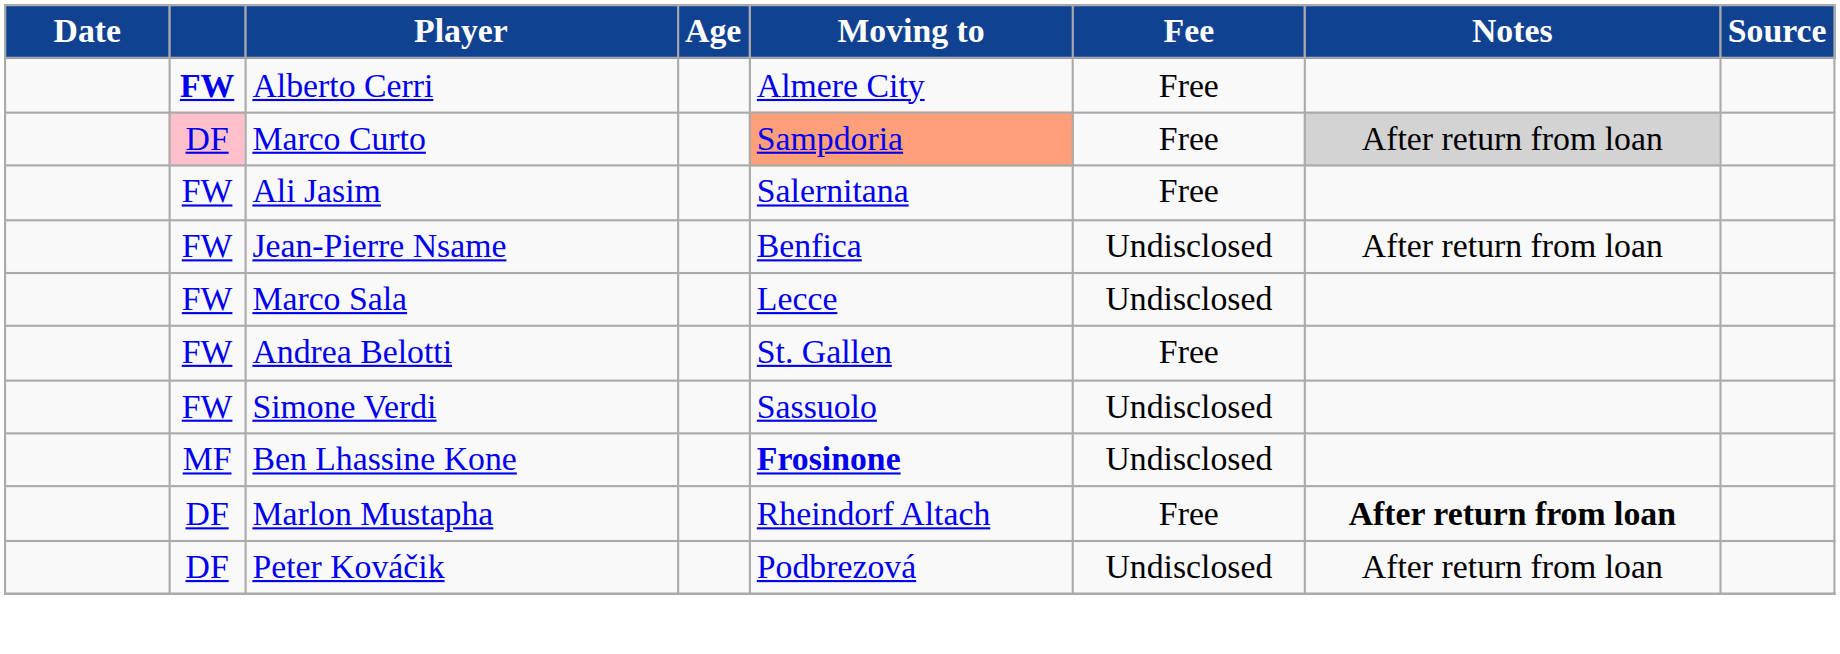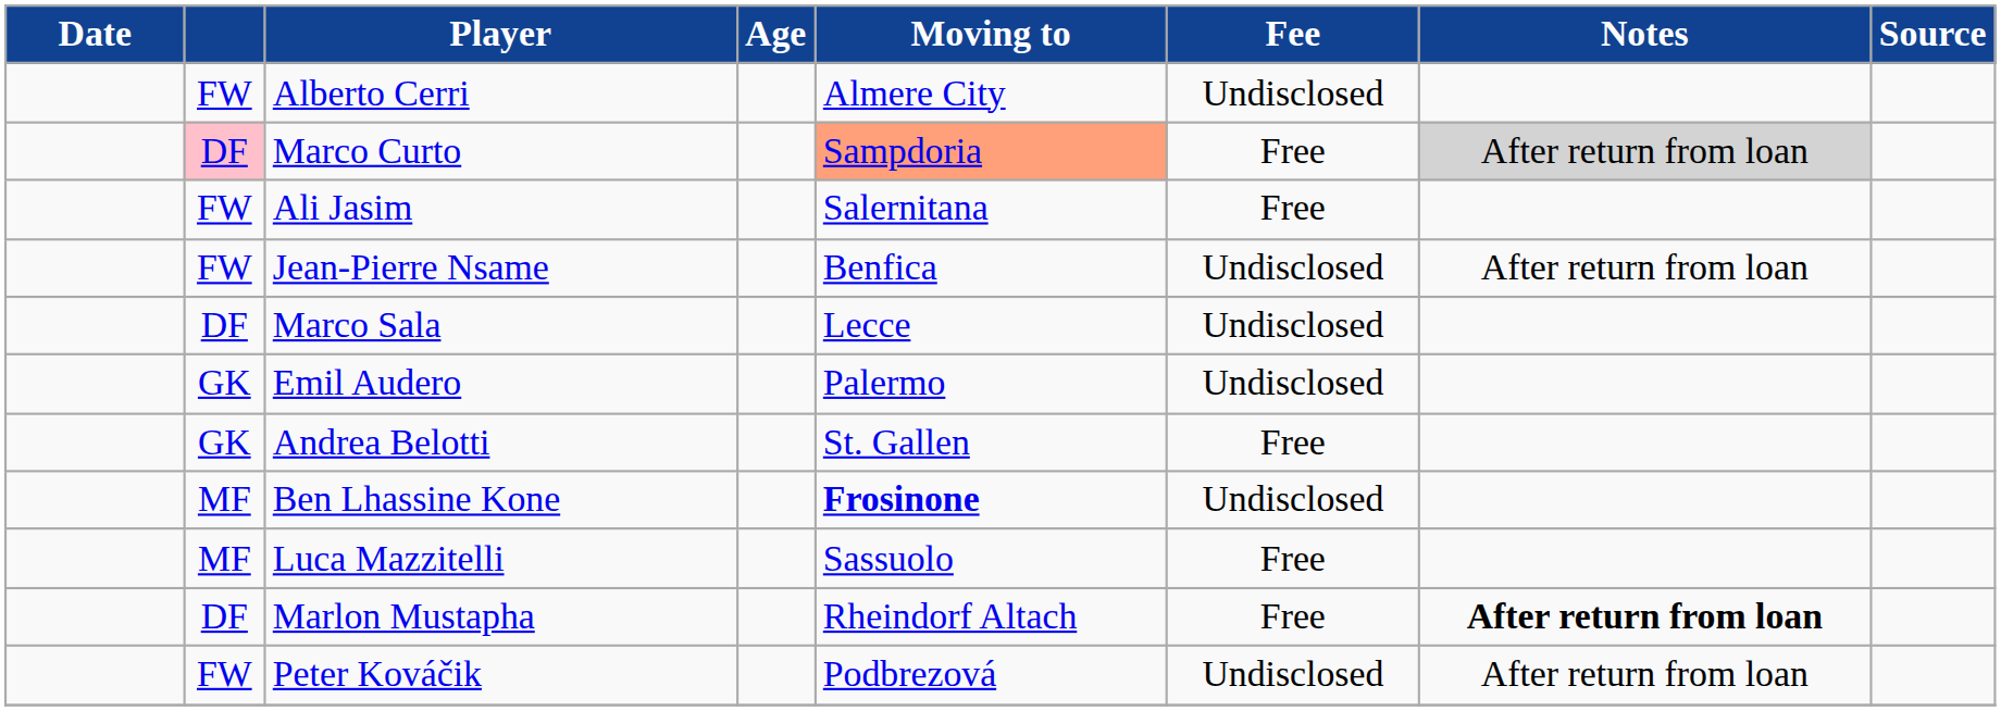 <table class="wikitable">
 <tr>
 <th style="background:#114291; color:#FFFFFF; width:100px">Date</th>
 <th style="background:#114291; color:#FFFFFF; width:30px"></th>
 <th style="background:#114291; color:#FFFFFF; width:300px">Player</th>
 <th style="background:#114291; color:#FFFFFF; width:20px">Age</th>
 <th style="background:#114291; color:#FFFFFF; width:200px">Moving to</th>
 <th style="background:#114291; color:#FFFFFF; width:120px">Fee</th>
 <th style="background:#114291; color:#FFFFFF; width:300px" class="unsortable">Notes</th>
 <th style="background:#114291; color:#FFFFFF; width:35px">Source</th>
 </tr>
 <tr>
 <td></td>
-<td align=center><strong><a href='#'>FW</a></strong></td>
+<td align=center><a href='#'>FW</a></td>
 <td> <a href='#'>Alberto Cerri</a></td>
 <td align=center></td>
 <td> <a href='#'>Almere City</a></td>
-<td align=center>Free</td>
+<td align=center>Undisclosed</td>
 <td align=center></td>
 <td></td>
 </tr>
 <tr>
 <td></td>
 <td align=center style="background: pink;"><a href='#'>DF</a></td>
 <td> <a href='#'>Marco Curto</a></td>
 <td align=center></td>
 <td style="background: lightsalmon;"> <a href='#'>Sampdoria</a></td>
 <td align=center>Free</td>
 <td align=center style="background: lightgrey;">After return from loan</td>
 <td></td>
 </tr>
 <tr>
 <td></td>
 <td align=center><a href='#'>FW</a></td>
 <td> <a href='#'>Ali Jasim</a></td>
 <td align=center></td>
 <td> <a href='#'>Salernitana</a></td>
 <td align=center>Free</td>
 <td align=center></td>
 <td></td>
 </tr>
 <tr>
 <td></td>
 <td align=center><a href='#'>FW</a></td>
 <td> <a href='#'>Jean-Pierre Nsame</a></td>
 <td align=center></td>
 <td> <a href='#'>Benfica</a></td>
 <td align=center>Undisclosed</td>
 <td align=center>After return from loan</td>
 <td></td>
 </tr>
 <tr>
 <td></td>
-<td align=center><a href='#'>FW</a></td>
+<td align=center><a href='#'>DF</a></td>
 <td> <a href='#'>Marco Sala</a></td>
 <td align=center></td>
 <td> <a href='#'>Lecce</a></td>
 <td align=center>Undisclosed</td>
 <td align=center></td>
 <td></td>
 </tr>
 <tr>
 <td></td>
-<td align=center><a href='#'>FW</a></td>
-<td> <a href='#'>Andrea Belotti</a></td>
+<td align=center><a href='#'>GK</a></td>
+<td> <a href='#'>Emil Audero</a></td>
 <td align=center></td>
-<td> <a href='#'>St. Gallen</a></td>
-<td align=center>Free</td>
+<td> <a href='#'>Palermo</a></td>
+<td align=center>Undisclosed</td>
 <td align=center></td>
 <td></td>
 </tr>
 <tr>
 <td></td>
-<td align=center><a href='#'>FW</a></td>
-<td> <a href='#'>Simone Verdi</a></td>
+<td align=center><a href='#'>GK</a></td>
+<td> <a href='#'>Andrea Belotti</a></td>
 <td align=center></td>
-<td> <a href='#'>Sassuolo</a></td>
-<td align=center>Undisclosed</td>
+<td> <a href='#'>St. Gallen</a></td>
+<td align=center>Free</td>
 <td align=center></td>
 <td></td>
 </tr>
 <tr>
 <td></td>
 <td align=center><a href='#'>MF</a></td>
 <td> <a href='#'>Ben Lhassine Kone</a></td>
 <td align=center></td>
 <td><strong> <a href='#'>Frosinone</a></strong></td>
 <td align=center>Undisclosed</td>
 <td align=center></td>
 <td></td>
 </tr>
 <tr>
 <td></td>
+<td align=center><a href='#'>MF</a></td>
+<td> <a href='#'>Luca Mazzitelli</a></td>
+<td align=center></td>
+<td> <a href='#'>Sassuolo</a></td>
+<td align=center>Free</td>
+<td align=center></td>
+<td></td>
+</tr>
+<tr>
+<td></td>
 <td align=center><a href='#'>DF</a></td>
 <td> <a href='#'>Marlon Mustapha</a></td>
 <td align=center></td>
 <td> <a href='#'>Rheindorf Altach</a></td>
 <td align=center>Free</td>
 <td align=center><strong>After return from loan</strong></td>
 <td></td>
 </tr>
 <tr>
 <td></td>
-<td align=center><a href='#'>DF</a></td>
+<td align=center><a href='#'>FW</a></td>
 <td> <a href='#'>Peter Kováčik</a></td>
 <td align=center></td>
 <td> <a href='#'>Podbrezová</a></td>
 <td align=center>Undisclosed</td>
 <td align=center>After return from loan</td>
 <td></td>
 </tr>
 <tr>
 </tr>
 </table>
